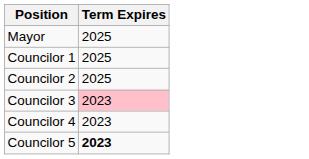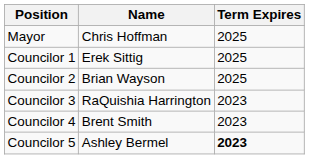 <table class="wikitable">
 <tr>
 <th>Position</th>
+<th>Name</th>
 <th>Term Expires</th>
 </tr>
 <tr>
 <td>Mayor</td>
+<td>Chris Hoffman</td>
 <td>2025</td>
 </tr>
 <tr>
 <td>Councilor 1</td>
+<td>Erek Sittig</td>
 <td>2025</td>
 </tr>
 <tr>
 <td>Councilor 2</td>
+<td>Brian Wayson</td>
 <td>2025</td>
 </tr>
 <tr>
 <td>Councilor 3</td>
-<td style="background: pink;">2023</td>
+<td>RaQuishia Harrington</td>
+<td>2023</td>
 </tr>
 <tr>
 <td>Councilor 4</td>
+<td>Brent Smith</td>
 <td>2023</td>
 </tr>
 <tr>
 <td>Councilor 5</td>
+<td>Ashley Bermel</td>
 <td><strong>2023</strong></td>
 </tr>
 </table>
